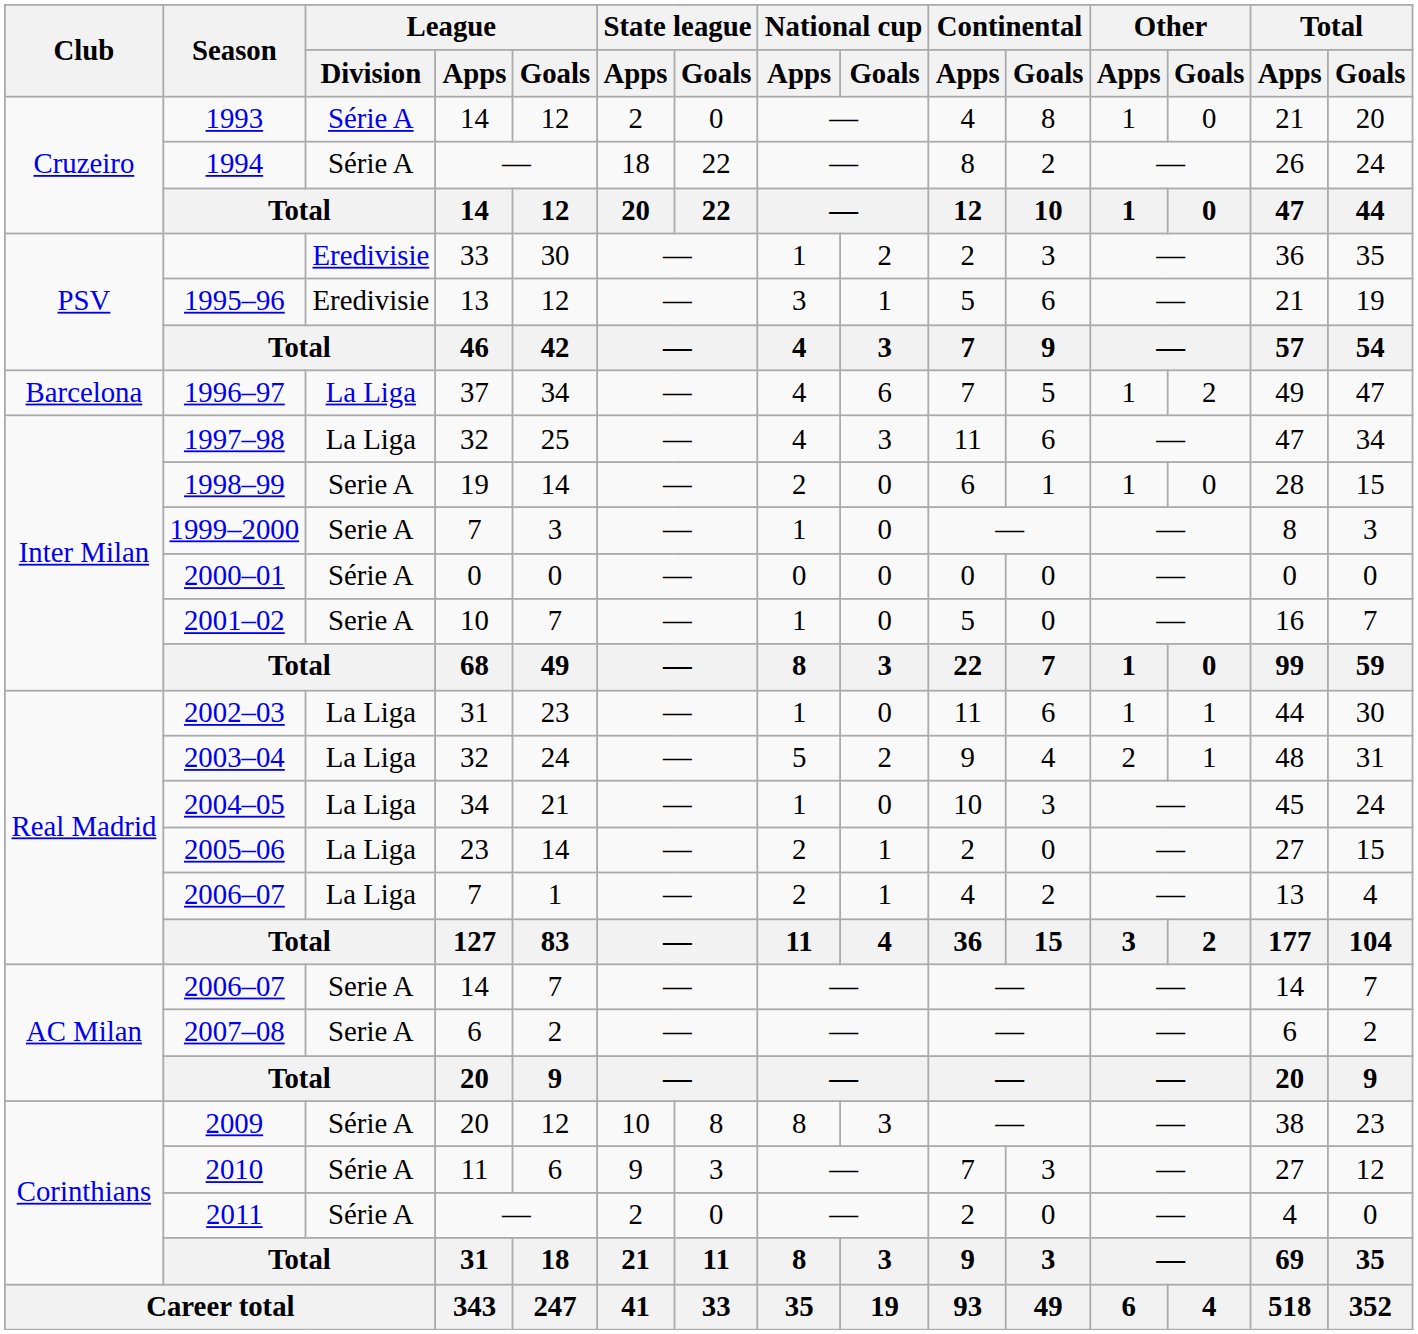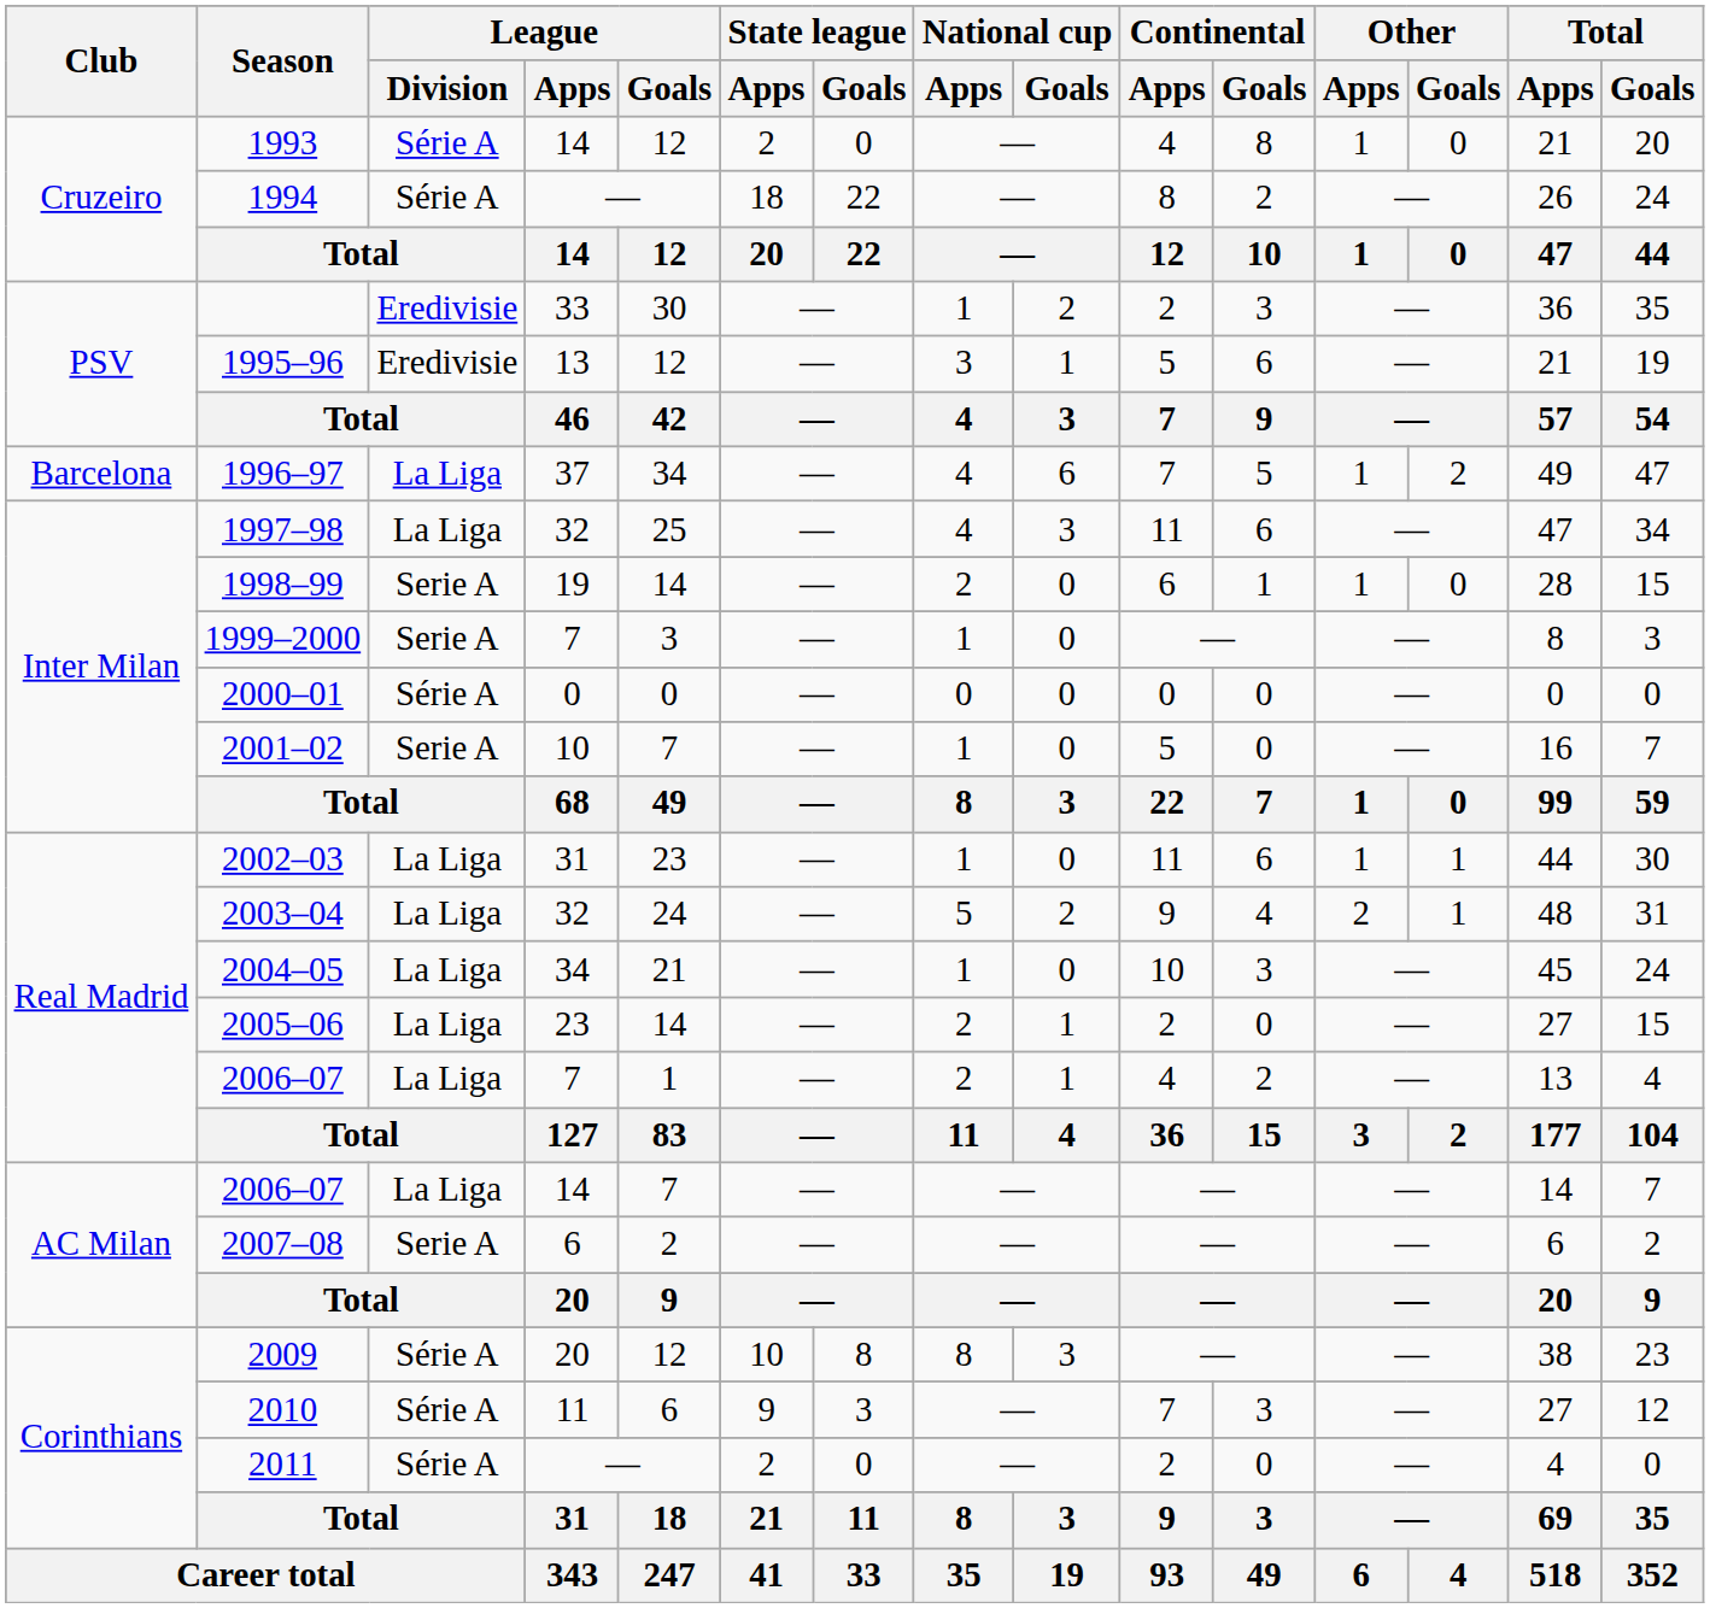 <table class="wikitable" style="text-align: center">
 <tr>
 <th rowspan="2">Club</th>
 <th rowspan="2">Season</th>
 <th colspan="3">League</th>
 <th colspan="2">State league</th>
 <th colspan="2">National cup</th>
 <th colspan="2">Continental</th>
 <th colspan="2">Other</th>
 <th colspan="2">Total</th>
 </tr>
 <tr>
 <th>Division</th>
 <th>Apps</th>
 <th>Goals</th>
 <th>Apps</th>
 <th>Goals</th>
 <th>Apps</th>
 <th>Goals</th>
 <th>Apps</th>
 <th>Goals</th>
 <th>Apps</th>
 <th>Goals</th>
 <th>Apps</th>
 <th>Goals</th>
 </tr>
 <tr>
 <td rowspan="3"><a href='#'>Cruzeiro</a></td>
 <td><a href='#'>1993</a></td>
 <td><a href='#'>Série A</a></td>
 <td>14</td>
 <td>12</td>
 <td>2</td>
 <td>0</td>
 <td colspan="2">—</td>
 <td>4</td>
 <td>8</td>
 <td>1</td>
 <td>0</td>
 <td>21</td>
 <td>20</td>
 </tr>
 <tr>
 <td><a href='#'>1994</a></td>
 <td>Série A</td>
 <td colspan="2">—</td>
 <td>18</td>
 <td>22</td>
 <td colspan="2">—</td>
 <td>8</td>
 <td>2</td>
 <td colspan="2">—</td>
 <td>26</td>
 <td>24</td>
 </tr>
 <tr>
 <th colspan="2">Total</th>
 <th>14</th>
 <th>12</th>
 <th>20</th>
 <th>22</th>
 <th colspan="2">—</th>
 <th>12</th>
 <th>10</th>
 <th>1</th>
 <th>0</th>
 <th>47</th>
 <th>44</th>
 </tr>
 <tr>
 <td rowspan="3"><a href='#'>PSV</a></td>
 <td></td>
 <td><a href='#'>Eredivisie</a></td>
 <td>33</td>
 <td>30</td>
 <td colspan="2">—</td>
 <td>1</td>
 <td>2</td>
 <td>2</td>
 <td>3</td>
 <td colspan="2">—</td>
 <td>36</td>
 <td>35</td>
 </tr>
 <tr>
 <td><a href='#'>1995–96</a></td>
 <td>Eredivisie</td>
 <td>13</td>
 <td>12</td>
 <td colspan="2">—</td>
 <td>3</td>
 <td>1</td>
 <td>5</td>
 <td>6</td>
 <td colspan="2">—</td>
 <td>21</td>
 <td>19</td>
 </tr>
 <tr>
 <th colspan="2">Total</th>
 <th>46</th>
 <th>42</th>
 <th colspan="2">—</th>
 <th>4</th>
 <th>3</th>
 <th>7</th>
 <th>9</th>
 <th colspan="2">—</th>
 <th>57</th>
 <th>54</th>
 </tr>
 <tr>
 <td><a href='#'>Barcelona</a></td>
 <td><a href='#'>1996–97</a></td>
 <td><a href='#'>La Liga</a></td>
 <td>37</td>
 <td>34</td>
 <td colspan="2">—</td>
 <td>4</td>
 <td>6</td>
 <td>7</td>
 <td>5</td>
 <td>1</td>
 <td>2</td>
 <td>49</td>
 <td>47</td>
 </tr>
 <tr>
 <td rowspan="6"><a href='#'>Inter Milan</a></td>
 <td><a href='#'>1997–98</a></td>
 <td>La Liga</td>
 <td>32</td>
 <td>25</td>
 <td colspan="2">—</td>
 <td>4</td>
 <td>3</td>
 <td>11</td>
 <td>6</td>
 <td colspan="2">—</td>
 <td>47</td>
 <td>34</td>
 </tr>
 <tr>
 <td><a href='#'>1998–99</a></td>
 <td>Serie A</td>
 <td>19</td>
 <td>14</td>
 <td colspan="2">—</td>
 <td>2</td>
 <td>0</td>
 <td>6</td>
 <td>1</td>
 <td>1</td>
 <td>0</td>
 <td>28</td>
 <td>15</td>
 </tr>
 <tr>
 <td><a href='#'>1999–2000</a></td>
 <td>Serie A</td>
 <td>7</td>
 <td>3</td>
 <td colspan="2">—</td>
 <td>1</td>
 <td>0</td>
 <td colspan="2">—</td>
 <td colspan="2">—</td>
 <td>8</td>
 <td>3</td>
 </tr>
 <tr>
 <td><a href='#'>2000–01</a></td>
 <td>Série A</td>
 <td>0</td>
 <td>0</td>
 <td colspan="2">—</td>
 <td>0</td>
 <td>0</td>
 <td>0</td>
 <td>0</td>
 <td colspan="2">—</td>
 <td>0</td>
 <td>0</td>
 </tr>
 <tr>
 <td><a href='#'>2001–02</a></td>
 <td>Serie A</td>
 <td>10</td>
 <td>7</td>
 <td colspan="2">—</td>
 <td>1</td>
 <td>0</td>
 <td>5</td>
 <td>0</td>
 <td colspan="2">—</td>
 <td>16</td>
 <td>7</td>
 </tr>
 <tr>
 <th colspan="2">Total</th>
 <th>68</th>
 <th>49</th>
 <th colspan="2">—</th>
 <th>8</th>
 <th>3</th>
 <th>22</th>
 <th>7</th>
 <th>1</th>
 <th>0</th>
 <th>99</th>
 <th>59</th>
 </tr>
 <tr>
 <td rowspan="6"><a href='#'>Real Madrid</a></td>
 <td><a href='#'>2002–03</a></td>
 <td>La Liga</td>
 <td>31</td>
 <td>23</td>
 <td colspan="2">—</td>
 <td>1</td>
 <td>0</td>
 <td>11</td>
 <td>6</td>
 <td>1</td>
 <td>1</td>
 <td>44</td>
 <td>30</td>
 </tr>
 <tr>
 <td><a href='#'>2003–04</a></td>
 <td>La Liga</td>
 <td>32</td>
 <td>24</td>
 <td colspan="2">—</td>
 <td>5</td>
 <td>2</td>
 <td>9</td>
 <td>4</td>
 <td>2</td>
 <td>1</td>
 <td>48</td>
 <td>31</td>
 </tr>
 <tr>
 <td><a href='#'>2004–05</a></td>
 <td>La Liga</td>
 <td>34</td>
 <td>21</td>
 <td colspan="2">—</td>
 <td>1</td>
 <td>0</td>
 <td>10</td>
 <td>3</td>
 <td colspan="2">—</td>
 <td>45</td>
 <td>24</td>
 </tr>
 <tr>
 <td><a href='#'>2005–06</a></td>
 <td>La Liga</td>
 <td>23</td>
 <td>14</td>
 <td colspan="2">—</td>
 <td>2</td>
 <td>1</td>
 <td>2</td>
 <td>0</td>
 <td colspan="2">—</td>
 <td>27</td>
 <td>15</td>
 </tr>
 <tr>
 <td><a href='#'>2006–07</a></td>
 <td>La Liga</td>
 <td>7</td>
 <td>1</td>
 <td colspan="2">—</td>
 <td>2</td>
 <td>1</td>
 <td>4</td>
 <td>2</td>
 <td colspan="2">—</td>
 <td>13</td>
 <td>4</td>
 </tr>
 <tr>
 <th colspan="2">Total</th>
 <th>127</th>
 <th>83</th>
 <th colspan="2">—</th>
 <th>11</th>
 <th>4</th>
 <th>36</th>
 <th>15</th>
 <th>3</th>
 <th>2</th>
 <th>177</th>
 <th>104</th>
 </tr>
 <tr>
 <td rowspan="3"><a href='#'>AC Milan</a></td>
 <td><a href='#'>2006–07</a></td>
-<td>Serie A</td>
+<td>La Liga</td>
 <td>14</td>
 <td>7</td>
 <td colspan="2">—</td>
 <td colspan="2">—</td>
 <td colspan="2">—</td>
 <td colspan="2">—</td>
 <td>14</td>
 <td>7</td>
 </tr>
 <tr>
 <td><a href='#'>2007–08</a></td>
 <td>Serie A</td>
 <td>6</td>
 <td>2</td>
 <td colspan="2">—</td>
 <td colspan="2">—</td>
 <td colspan="2">—</td>
 <td colspan="2">—</td>
 <td>6</td>
 <td>2</td>
 </tr>
 <tr>
 <th colspan="2">Total</th>
 <th>20</th>
 <th>9</th>
 <th colspan="2">—</th>
 <th colspan="2">—</th>
 <th colspan="2">—</th>
 <th colspan="2">—</th>
 <th>20</th>
 <th>9</th>
 </tr>
 <tr>
 <td rowspan="4"><a href='#'>Corinthians</a></td>
 <td><a href='#'>2009</a></td>
 <td>Série A</td>
 <td>20</td>
 <td>12</td>
 <td>10</td>
 <td>8</td>
 <td>8</td>
 <td>3</td>
 <td colspan="2">—</td>
 <td colspan="2">—</td>
 <td>38</td>
 <td>23</td>
 </tr>
 <tr>
 <td><a href='#'>2010</a></td>
 <td>Série A</td>
 <td>11</td>
 <td>6</td>
 <td>9</td>
 <td>3</td>
 <td colspan="2">—</td>
 <td>7</td>
 <td>3</td>
 <td colspan="2">—</td>
 <td>27</td>
 <td>12</td>
 </tr>
 <tr>
 <td><a href='#'>2011</a></td>
 <td>Série A</td>
 <td colspan="2">—</td>
 <td>2</td>
 <td>0</td>
 <td colspan="2">—</td>
 <td>2</td>
 <td>0</td>
 <td colspan="2">—</td>
 <td>4</td>
 <td>0</td>
 </tr>
 <tr>
 <th colspan="2">Total</th>
 <th>31</th>
 <th>18</th>
 <th>21</th>
 <th>11</th>
 <th>8</th>
 <th>3</th>
 <th>9</th>
 <th>3</th>
 <th colspan="2">—</th>
 <th>69</th>
 <th>35</th>
 </tr>
 <tr>
 <th colspan="3">Career total</th>
 <th>343</th>
 <th>247</th>
 <th>41</th>
 <th>33</th>
 <th>35</th>
 <th>19</th>
 <th>93</th>
 <th>49</th>
 <th>6</th>
 <th>4</th>
 <th>518</th>
 <th>352</th>
 </tr>
 </table>
